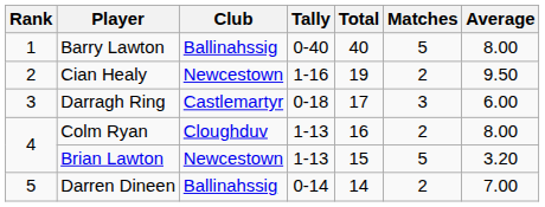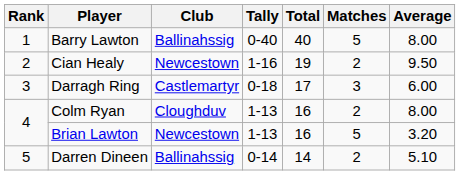 <table class="wikitable">
 <tr>
 <th>Rank</th>
 <th>Player</th>
 <th>Club</th>
 <th>Tally</th>
 <th>Total</th>
 <th>Matches</th>
 <th>Average</th>
 </tr>
 <tr>
 <td rowspan=1 align=center>1</td>
 <td>Barry Lawton</td>
 <td><a href='#'>Ballinahssig</a></td>
 <td align=center>0-40</td>
 <td align=center>40</td>
 <td align=center>5</td>
 <td align=center>8.00</td>
 </tr>
 <tr>
 <td rowspan=1 align=center>2</td>
 <td>Cian Healy</td>
 <td><a href='#'>Newcestown</a></td>
 <td align=center>1-16</td>
 <td align=center>19</td>
 <td align=center>2</td>
 <td align=center>9.50</td>
 </tr>
 <tr>
 <td rowspan=1 align=center>3</td>
 <td>Darragh Ring</td>
 <td><a href='#'>Castlemartyr</a></td>
 <td align=center>0-18</td>
 <td align=center>17</td>
 <td align=center>3</td>
 <td align=center>6.00</td>
 </tr>
 <tr>
 <td rowspan=2 align=center>4</td>
 <td>Colm Ryan</td>
 <td><a href='#'>Cloughduv</a></td>
 <td align=center>1-13</td>
 <td align=center>16</td>
 <td align=center>2</td>
 <td align=center>8.00</td>
 </tr>
 <tr>
 <td><a href='#'>Brian Lawton</a></td>
 <td><a href='#'>Newcestown</a></td>
 <td align=center>1-13</td>
-<td align=center>15</td>
+<td align=center>16</td>
 <td align=center>5</td>
 <td align=center>3.20</td>
 </tr>
 <tr>
 <td rowspan=1 align=center>5</td>
 <td>Darren Dineen</td>
 <td><a href='#'>Ballinahssig</a></td>
 <td align=center>0-14</td>
 <td align=center>14</td>
 <td align=center>2</td>
-<td align=center>7.00</td>
+<td align=center>5.10</td>
 </tr>
 </table>
